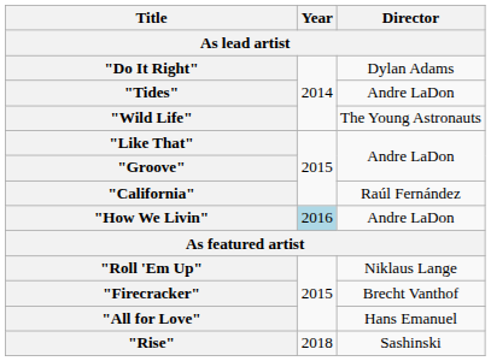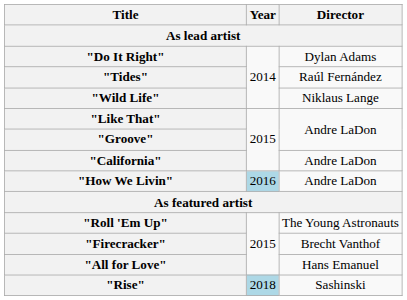 <table class="wikitable plainrowheaders" border="1" style="text-align:center;">
 <tr>
 <th scope="col" style="width:18em;">Title</th>
 <th scope="col" style="width:1em;">Year</th>
 <th scope="col">Director</th>
 </tr>
 <tr>
 <th scope="col" colspan="4">As lead artist</th>
 </tr>
 <tr>
 <th scope="row">"Do It Right"</th>
 <td rowspan="3">2014</td>
 <td>Dylan Adams</td>
 </tr>
 <tr>
 <th scope="row">"Tides"</th>
-<td>Andre LaDon</td>
+<td>Raúl Fernández</td>
 </tr>
 <tr>
 <th scope="row">"Wild Life"</th>
-<td>The Young Astronauts</td>
+<td>Niklaus Lange</td>
 </tr>
 <tr>
 <th scope="row">"Like That"<br></th>
 <td rowspan="3">2015</td>
 <td rowspan="2">Andre LaDon</td>
 </tr>
 <tr>
 <th scope="row">"Groove"</th>
 </tr>
 <tr>
 <th scope="row">"California"</th>
-<td>Raúl Fernández</td>
+<td>Andre LaDon</td>
 </tr>
 <tr>
 <th scope="row">"How We Livin"</th>
 <td style="background: lightblue;">2016</td>
 <td>Andre LaDon</td>
 </tr>
 <tr>
 <th scope="col" colspan="4">As featured artist</th>
 </tr>
 <tr>
 <th scope="row">"Roll 'Em Up"<br></th>
 <td rowspan="3">2015</td>
-<td>Niklaus Lange</td>
+<td>The Young Astronauts</td>
 </tr>
 <tr>
 <th scope="row">"Firecracker"<br></th>
 <td>Brecht Vanthof</td>
 </tr>
 <tr>
 <th scope="row">"All for Love"<br></th>
 <td>Hans Emanuel</td>
 </tr>
 <tr>
 <th scope="row">"Rise"<br></th>
-<td>2018</td>
+<td style="background: lightblue;">2018</td>
 <td>Sashinski</td>
 </tr>
 </table>
